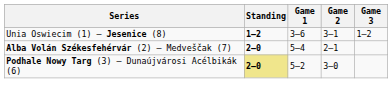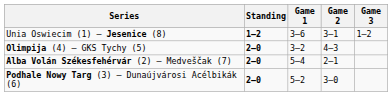 <table class="wikitable" width="600px">
 <tr style="background-color:#c0c0c0;">
 <th>Series</th>
 <th>Standing</th>
 <th>Game 1</th>
 <th>Game 2</th>
 <th>Game 3</th>
 </tr>
 <tr>
 <td>Unia Oswiecim (1) – <strong>Jesenice</strong> (8)</td>
 <td><strong>1–2</strong></td>
 <td>3–6</td>
 <td>3–1</td>
 <td>1–2</td>
 </tr>
 <tr>
+<td><strong>Olimpija</strong> (4) – GKS Tychy (5)</td>
+<td><strong>2–0</strong></td>
+<td>3–2</td>
+<td>4–3</td>
+<td></td>
+</tr>
+<tr>
 <td><strong>Alba Volán Székesfehérvár</strong> (2) – Medveščak (7)</td>
 <td><strong>2–0</strong></td>
 <td>5–4</td>
 <td>2–1</td>
 <td></td>
 </tr>
 <tr>
 <td><strong>Podhale Nowy Targ</strong> (3) – Dunaújvárosi Acélbikák (6)</td>
-<td style="background: khaki;"><strong>2–0</strong></td>
+<td><strong>2–0</strong></td>
 <td>5–2</td>
 <td>3–0</td>
 <td></td>
 </tr>
 </table>
